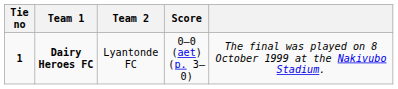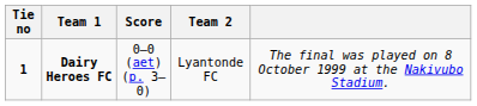 <table class="wikitable" style="text-align:center; width:80%; font-size:100%">
 <tr>
 <th style= width="80px">Tie no</th>
 <th style= width="300px">Team 1</th>
+<th style= width="80px">Score</th>
 <th style= width="300px">Team 2</th>
-<th style= width="80px">Score</th>
 <th style= width="300px"></th>
 </tr>
 <tr>
 <td><strong>1</strong></td>
 <td><strong>Dairy Heroes FC</strong></td>
+<td>0–0 (<a href='#'>aet</a>)<br> (<a href='#'>p.</a> 3–0)</td>
 <td>Lyantonde FC</td>
-<td>0–0 (<a href='#'>aet</a>)<br> (<a href='#'>p.</a> 3–0)</td>
 <td><em>The final was played on 8 October 1999 at the <a href='#'>Nakivubo Stadium</a>.</em></td>
 </tr>
 </table>
